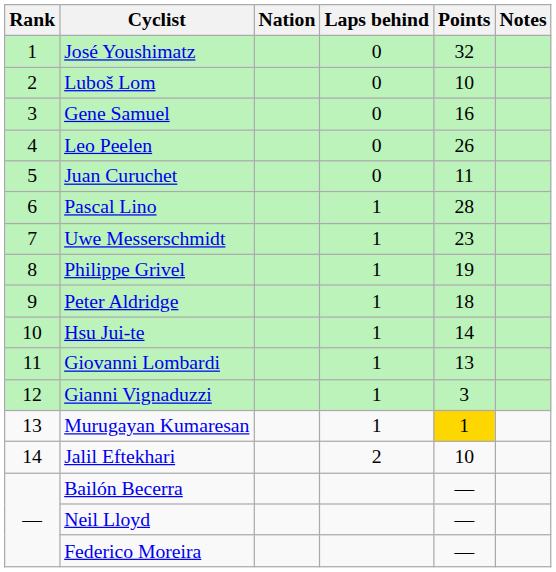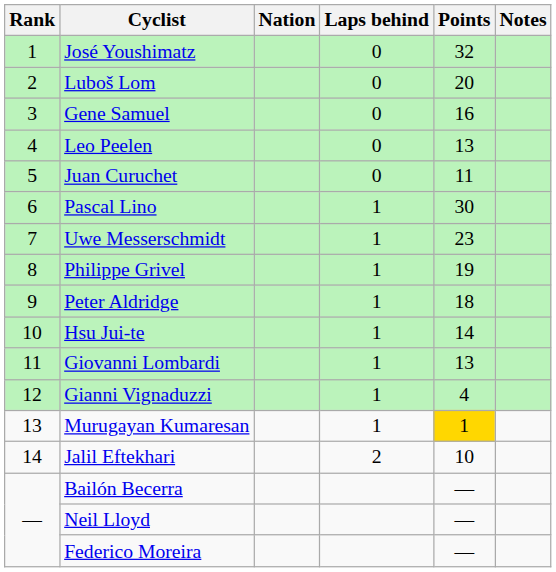 <table class="wikitable sortable" style="text-align:center">
 <tr>
 <th>Rank</th>
 <th>Cyclist</th>
 <th>Nation</th>
 <th>Laps behind</th>
 <th>Points</th>
 <th>Notes</th>
 </tr>
 <tr bgcolor=bbf3bb>
 <td>1</td>
 <td align=left><a href='#'>José Youshimatz</a></td>
 <td align=left></td>
 <td>0</td>
 <td>32</td>
 <td></td>
 </tr>
 <tr bgcolor=bbf3bb>
 <td>2</td>
 <td align=left><a href='#'>Luboš Lom</a></td>
 <td align=left></td>
 <td>0</td>
-<td>10</td>
+<td>20</td>
 <td></td>
 </tr>
 <tr bgcolor=bbf3bb>
 <td>3</td>
 <td align=left><a href='#'>Gene Samuel</a></td>
 <td align=left></td>
 <td>0</td>
 <td>16</td>
 <td></td>
 </tr>
 <tr bgcolor=bbf3bb>
 <td>4</td>
 <td align=left><a href='#'>Leo Peelen</a></td>
 <td align=left></td>
 <td>0</td>
-<td>26</td>
+<td>13</td>
 <td></td>
 </tr>
 <tr bgcolor=bbf3bb>
 <td>5</td>
 <td align=left><a href='#'>Juan Curuchet</a></td>
 <td align=left></td>
 <td>0</td>
 <td>11</td>
 <td></td>
 </tr>
 <tr bgcolor=bbf3bb>
 <td>6</td>
 <td align=left><a href='#'>Pascal Lino</a></td>
 <td align=left></td>
 <td>1</td>
-<td>28</td>
+<td>30</td>
 <td></td>
 </tr>
 <tr bgcolor=bbf3bb>
 <td>7</td>
 <td align=left><a href='#'>Uwe Messerschmidt</a></td>
 <td align=left></td>
 <td>1</td>
 <td>23</td>
 <td></td>
 </tr>
 <tr bgcolor=bbf3bb>
 <td>8</td>
 <td align=left><a href='#'>Philippe Grivel</a></td>
 <td align=left></td>
 <td>1</td>
 <td>19</td>
 <td></td>
 </tr>
 <tr bgcolor=bbf3bb>
 <td>9</td>
 <td align=left><a href='#'>Peter Aldridge</a></td>
 <td align=left></td>
 <td>1</td>
 <td>18</td>
 <td></td>
 </tr>
 <tr bgcolor=bbf3bb>
 <td>10</td>
 <td align=left><a href='#'>Hsu Jui-te</a></td>
 <td align=left></td>
 <td>1</td>
 <td>14</td>
 <td></td>
 </tr>
 <tr bgcolor=bbf3bb>
 <td>11</td>
 <td align=left><a href='#'>Giovanni Lombardi</a></td>
 <td align=left></td>
 <td>1</td>
 <td>13</td>
 <td></td>
 </tr>
 <tr bgcolor=bbf3bb>
 <td>12</td>
 <td align=left><a href='#'>Gianni Vignaduzzi</a></td>
 <td align=left></td>
 <td>1</td>
-<td>3</td>
+<td>4</td>
 <td></td>
 </tr>
 <tr>
 <td>13</td>
 <td align=left><a href='#'>Murugayan Kumaresan</a></td>
 <td align=left></td>
 <td>1</td>
 <td style="background: gold;">1</td>
 <td></td>
 </tr>
 <tr>
 <td>14</td>
 <td align=left><a href='#'>Jalil Eftekhari</a></td>
 <td align=left></td>
 <td>2</td>
 <td>10</td>
 <td></td>
 </tr>
 <tr>
 <td rowspan=3 data-sort-value=15>—</td>
 <td align=left><a href='#'>Bailón Becerra</a></td>
 <td align=left></td>
 <td data-sort-value=9></td>
 <td data-sort-value=0>—</td>
 <td></td>
 </tr>
 <tr>
 <td align=left><a href='#'>Neil Lloyd</a></td>
 <td align=left></td>
 <td data-sort-value=9></td>
 <td data-sort-value=0>—</td>
 <td></td>
 </tr>
 <tr>
 <td align=left><a href='#'>Federico Moreira</a></td>
 <td align=left></td>
 <td data-sort-value=9></td>
 <td data-sort-value=0>—</td>
 <td></td>
 </tr>
 </table>
